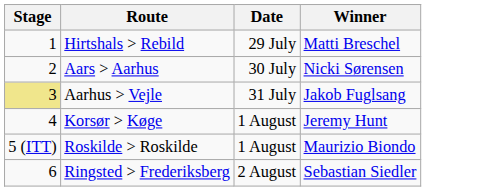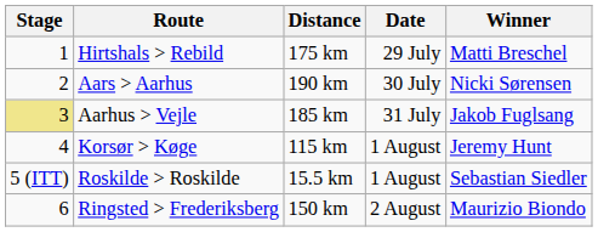 <table class="wikitable">
 <tr>
 <th>Stage</th>
 <th>Route</th>
+<th>Distance</th>
 <th>Date</th>
 <th>Winner</th>
 </tr>
 <tr>
 <td align=right>1</td>
 <td><a href='#'>Hirtshals</a> > <a href='#'>Rebild</a></td>
+<td>175 km</td>
 <td align=right>29 July</td>
 <td> <a href='#'>Matti Breschel</a></td>
 </tr>
 <tr>
 <td align=right>2</td>
 <td><a href='#'>Aars</a> > <a href='#'>Aarhus</a></td>
+<td>190 km</td>
 <td align=right>30 July</td>
 <td> <a href='#'>Nicki Sørensen</a></td>
 </tr>
 <tr>
 <td align=right style="background: khaki;">3</td>
 <td>Aarhus > <a href='#'>Vejle</a></td>
+<td>185 km</td>
 <td align=right>31 July</td>
 <td> <a href='#'>Jakob Fuglsang</a></td>
 </tr>
 <tr>
 <td align=right>4</td>
 <td><a href='#'>Korsør</a> > <a href='#'>Køge</a></td>
+<td>115 km</td>
 <td align=right>1 August</td>
 <td> <a href='#'>Jeremy Hunt</a></td>
 </tr>
 <tr>
 <td align=right>5 (<a href='#'>ITT</a>)</td>
 <td><a href='#'>Roskilde</a> > Roskilde</td>
+<td>15.5 km</td>
 <td align=right>1 August</td>
-<td> <a href='#'>Maurizio Biondo</a></td>
+<td> <a href='#'>Sebastian Siedler</a></td>
 </tr>
 <tr>
 <td align=right>6</td>
 <td><a href='#'>Ringsted</a> > <a href='#'>Frederiksberg</a></td>
+<td>150 km</td>
 <td align=right>2 August</td>
-<td> <a href='#'>Sebastian Siedler</a></td>
+<td> <a href='#'>Maurizio Biondo</a></td>
 </tr>
 </table>
